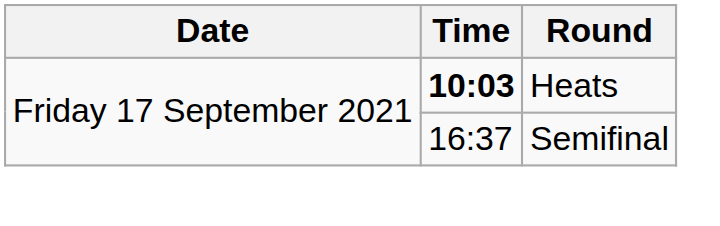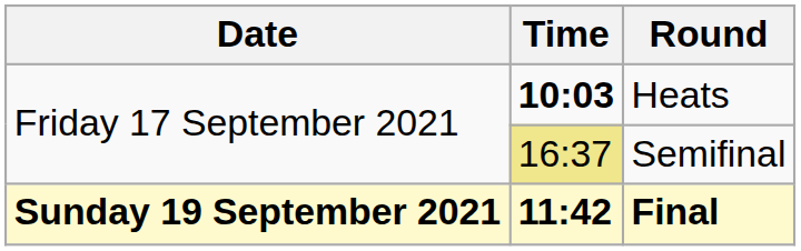 <table class="wikitable">
 <tr>
 <th>Date</th>
 <th>Time</th>
 <th>Round</th>
 </tr>
 <tr>
 <td rowspan=2>Friday 17 September 2021</td>
 <td><strong>10:03</strong></td>
 <td>Heats</td>
 </tr>
 <tr>
-<td>16:37</td>
+<td style="background: khaki;">16:37</td>
 <td>Semifinal</td>
 </tr>
+<tr>
+<td style=background:lemonchiffon><strong>Sunday 19 September 2021</strong></td>
+<td style=background:lemonchiffon><strong>11:42</strong></td>
+<td style=background:lemonchiffon><strong>Final</strong></td>
+</tr>
 </table>
